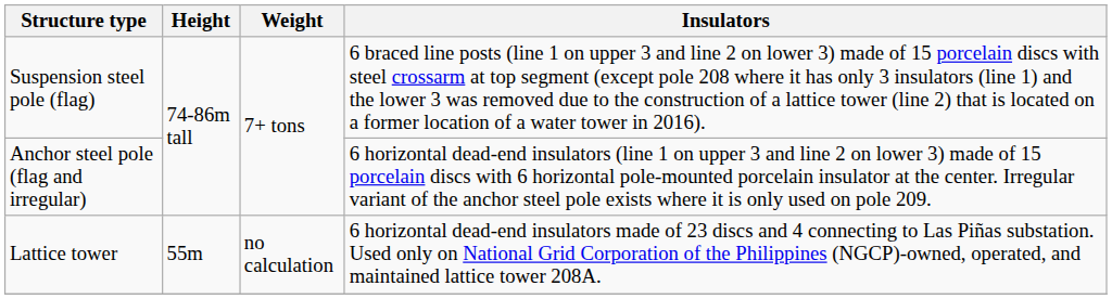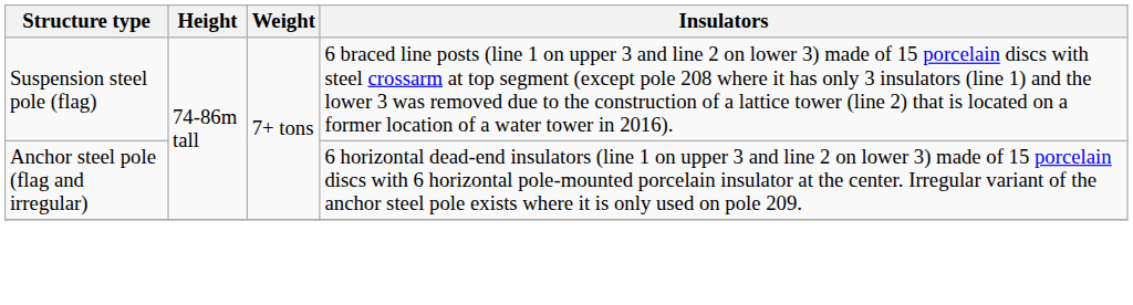 <table class="wikitable">
 <tr>
 <th>Structure type</th>
 <th>Height</th>
 <th>Weight</th>
 <th>Insulators</th>
 </tr>
 <tr>
 <td>Suspension steel pole (flag)</td>
 <td rowspan="2">74-86m tall</td>
 <td rowspan="2">7+ tons</td>
 <td>6 braced line posts (line 1 on upper 3 and line 2 on lower 3) made of 15 <a href='#'>porcelain</a> discs with steel <a href='#'>crossarm</a> at top segment (except pole 208 where it has only 3 insulators (line 1) and the lower 3 was removed due to the construction of a lattice tower (line 2) that is located on a former location of a water tower in 2016).</td>
 </tr>
 <tr>
 <td>Anchor steel pole (flag and irregular)</td>
 <td>6 horizontal dead-end insulators (line 1 on upper 3 and line 2 on lower 3) made of 15 <a href='#'>porcelain</a> discs with 6 horizontal pole-mounted porcelain insulator at the center. Irregular variant of the anchor steel pole exists where it is only used on pole 209.</td>
 </tr>
 <tr>
-<td>Lattice tower</td>
-<td>55m</td>
-<td>no calculation</td>
-<td>6 horizontal dead-end insulators made of 23 discs and 4 connecting to Las Piñas substation. Used only on <a href='#'>National Grid Corporation of the Philippines</a> (NGCP)-owned, operated, and maintained lattice tower 208A.</td>
-</tr>
-<tr>
 </tr>
 </table>
